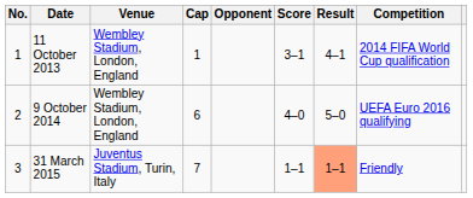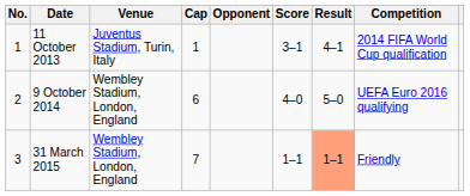 <table class="wikitable sortable">
 <tr>
 <th scope=col>No.</th>
 <th scope=col>Date</th>
 <th scope=col>Venue</th>
 <th scope=col>Cap</th>
 <th scope=col>Opponent</th>
 <th scope=col>Score</th>
 <th scope=col>Result</th>
 <th scope=col>Competition</th>
 <th scope=col class=unsortable></th>
 </tr>
 <tr>
 <td align=center>1</td>
 <td>11 October 2013</td>
-<td><a href='#'>Wembley Stadium</a>, London, England</td>
+<td><a href='#'>Juventus Stadium</a>, Turin, Italy</td>
 <td align=center>1</td>
 <td></td>
 <td align=center>3–1</td>
 <td align=center>4–1</td>
 <td><a href='#'>2014 FIFA World Cup qualification</a></td>
 <td align=center></td>
 </tr>
 <tr>
 <td align=center>2</td>
 <td>9 October 2014</td>
 <td>Wembley Stadium, London, England</td>
 <td align=center>6</td>
 <td></td>
 <td align=center>4–0</td>
 <td align=center>5–0</td>
 <td><a href='#'>UEFA Euro 2016 qualifying</a></td>
 <td align=center></td>
 </tr>
 <tr>
 <td align=center>3</td>
 <td>31 March 2015</td>
-<td><a href='#'>Juventus Stadium</a>, Turin, Italy</td>
+<td><a href='#'>Wembley Stadium</a>, London, England</td>
 <td align=center>7</td>
 <td></td>
 <td align=center>1–1</td>
 <td align=center style="background: lightsalmon;">1–1</td>
 <td><a href='#'>Friendly</a></td>
 <td align=center></td>
 </tr>
 </table>
